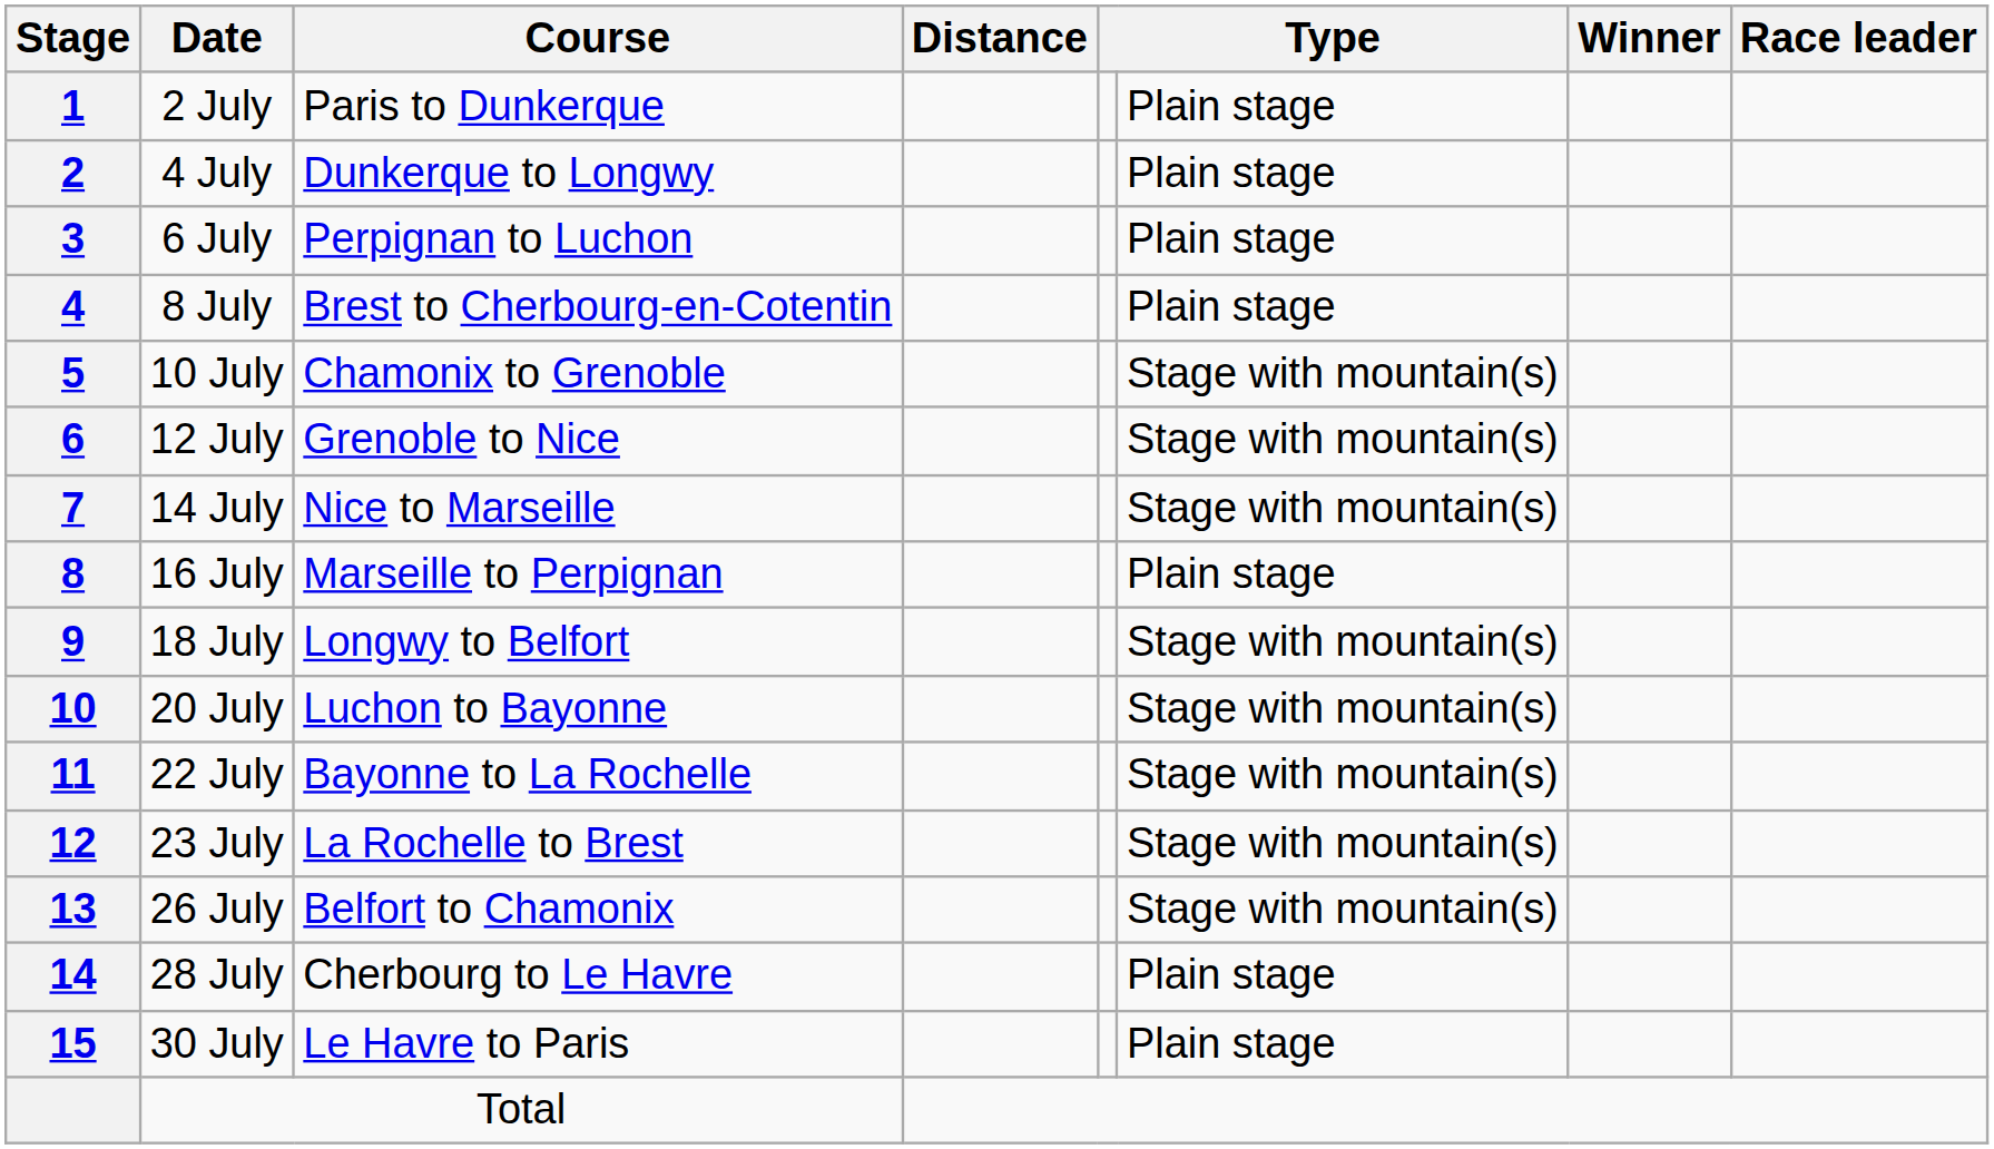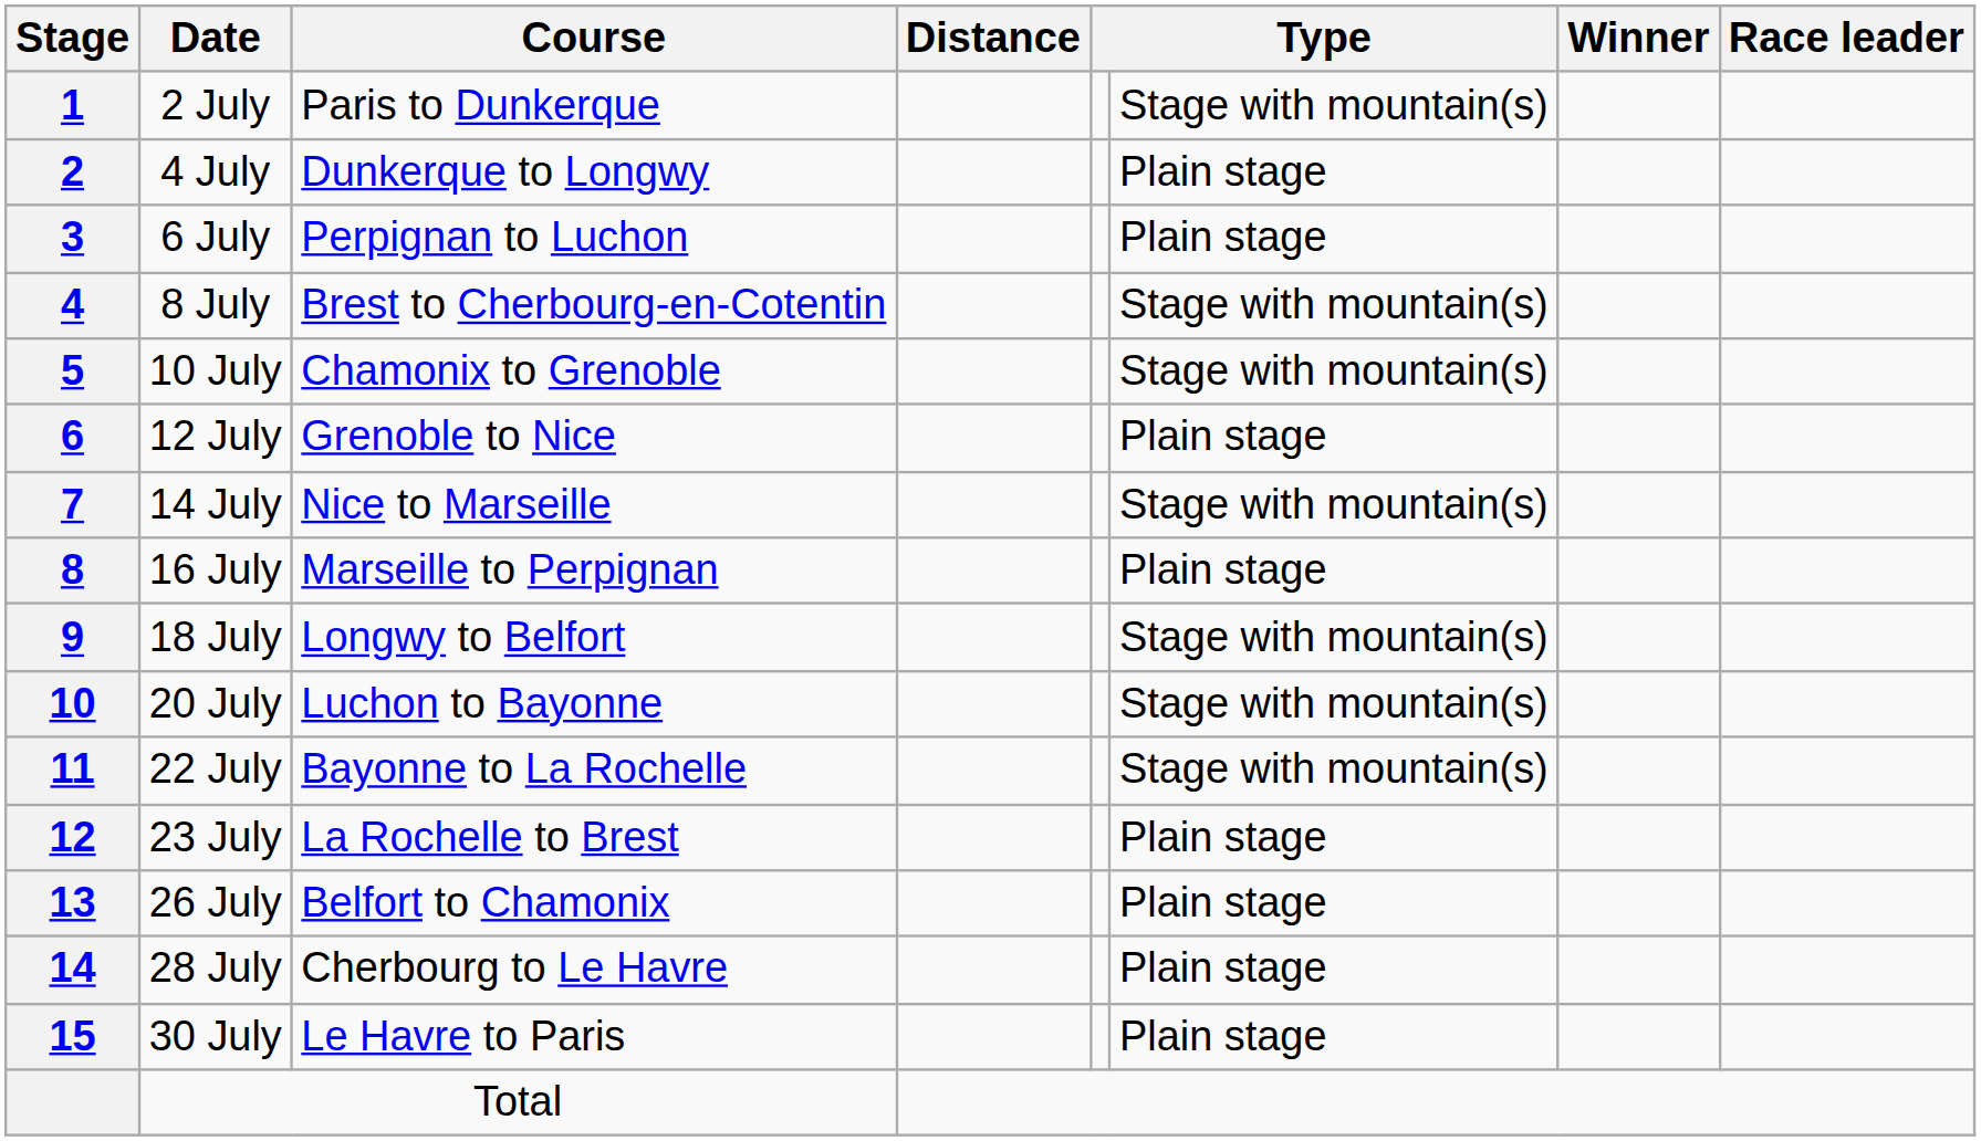 <table class="wikitable">
 <tr>
 <th scope="col">Stage</th>
 <th scope="col">Date</th>
 <th scope="col">Course</th>
 <th scope="col">Distance</th>
 <th scope="col" colspan="2">Type</th>
 <th scope="col">Winner</th>
 <th scope="col">Race leader</th>
 </tr>
 <tr>
 <th scope="row"><a href='#'>1</a></th>
 <td style="text-align:center;">2 July</td>
 <td>Paris to <a href='#'>Dunkerque</a></td>
 <td></td>
 <td></td>
-<td>Plain stage</td>
+<td>Stage with mountain(s)</td>
 <td></td>
 <td></td>
 </tr>
 <tr>
 <th scope="row"><a href='#'>2</a></th>
 <td style="text-align:center;">4 July</td>
 <td><a href='#'>Dunkerque</a> to <a href='#'>Longwy</a></td>
 <td></td>
 <td></td>
 <td>Plain stage</td>
 <td></td>
 <td></td>
 </tr>
 <tr>
 <th scope="row"><a href='#'>3</a></th>
 <td style="text-align:center;">6 July</td>
 <td><a href='#'>Perpignan</a> to <a href='#'>Luchon</a></td>
 <td></td>
 <td></td>
 <td>Plain stage</td>
 <td></td>
 <td></td>
 </tr>
 <tr>
 <th scope="row"><a href='#'>4</a></th>
 <td style="text-align:center;">8 July</td>
 <td><a href='#'>Brest</a> to <a href='#'>Cherbourg-en-Cotentin</a></td>
 <td></td>
 <td></td>
-<td>Plain stage</td>
+<td>Stage with mountain(s)</td>
 <td></td>
 <td></td>
 </tr>
 <tr>
 <th scope="row"><a href='#'>5</a></th>
 <td style="text-align:center;">10 July</td>
 <td><a href='#'>Chamonix</a> to <a href='#'>Grenoble</a></td>
 <td></td>
 <td></td>
 <td>Stage with mountain(s)</td>
 <td></td>
 <td></td>
 </tr>
 <tr>
 <th scope="row"><a href='#'>6</a></th>
 <td style="text-align:center;">12 July</td>
 <td><a href='#'>Grenoble</a> to <a href='#'>Nice</a></td>
 <td></td>
 <td></td>
-<td>Stage with mountain(s)</td>
+<td>Plain stage</td>
 <td></td>
 <td></td>
 </tr>
 <tr>
 <th scope="row"><a href='#'>7</a></th>
 <td style="text-align:center;">14 July</td>
 <td><a href='#'>Nice</a> to <a href='#'>Marseille</a></td>
 <td></td>
 <td></td>
 <td>Stage with mountain(s)</td>
 <td></td>
 <td></td>
 </tr>
 <tr>
 <th scope="row"><a href='#'>8</a></th>
 <td style="text-align:center;">16 July</td>
 <td><a href='#'>Marseille</a> to <a href='#'>Perpignan</a></td>
 <td></td>
 <td></td>
 <td>Plain stage</td>
 <td></td>
 <td></td>
 </tr>
 <tr>
 <th scope="row"><a href='#'>9</a></th>
 <td style="text-align:center;">18 July</td>
 <td><a href='#'>Longwy</a> to <a href='#'>Belfort</a></td>
 <td></td>
 <td></td>
 <td>Stage with mountain(s)</td>
 <td></td>
 <td></td>
 </tr>
 <tr>
 <th scope="row"><a href='#'>10</a></th>
 <td style="text-align:center;">20 July</td>
 <td><a href='#'>Luchon</a> to <a href='#'>Bayonne</a></td>
 <td></td>
 <td></td>
 <td>Stage with mountain(s)</td>
 <td></td>
 <td></td>
 </tr>
 <tr>
 <th scope="row"><a href='#'>11</a></th>
 <td style="text-align:center;">22 July</td>
 <td><a href='#'>Bayonne</a> to <a href='#'>La Rochelle</a></td>
 <td></td>
 <td></td>
 <td>Stage with mountain(s)</td>
 <td></td>
 <td></td>
 </tr>
 <tr>
 <th scope="row"><a href='#'>12</a></th>
 <td style="text-align:center;">23 July</td>
 <td><a href='#'>La Rochelle</a> to <a href='#'>Brest</a></td>
 <td></td>
 <td></td>
-<td>Stage with mountain(s)</td>
+<td>Plain stage</td>
 <td></td>
 <td></td>
 </tr>
 <tr>
 <th scope="row"><a href='#'>13</a></th>
 <td style="text-align:center;">26 July</td>
 <td><a href='#'>Belfort</a> to <a href='#'>Chamonix</a></td>
 <td></td>
 <td></td>
-<td>Stage with mountain(s)</td>
+<td>Plain stage</td>
 <td></td>
 <td></td>
 </tr>
 <tr>
 <th scope="row"><a href='#'>14</a></th>
 <td style="text-align:center;">28 July</td>
 <td>Cherbourg to <a href='#'>Le Havre</a></td>
 <td></td>
 <td></td>
 <td>Plain stage</td>
 <td></td>
 <td></td>
 </tr>
 <tr>
 <th scope="row"><a href='#'>15</a></th>
 <td style="text-align:center;">30 July</td>
 <td><a href='#'>Le Havre</a> to Paris</td>
 <td></td>
 <td></td>
 <td>Plain stage</td>
 <td></td>
 <td></td>
 </tr>
 <tr>
 <th scope="row"></th>
 <td colspan="2" style="text-align:center">Total</td>
 <td colspan="5" style="text-align:center"></td>
 </tr>
 </table>
